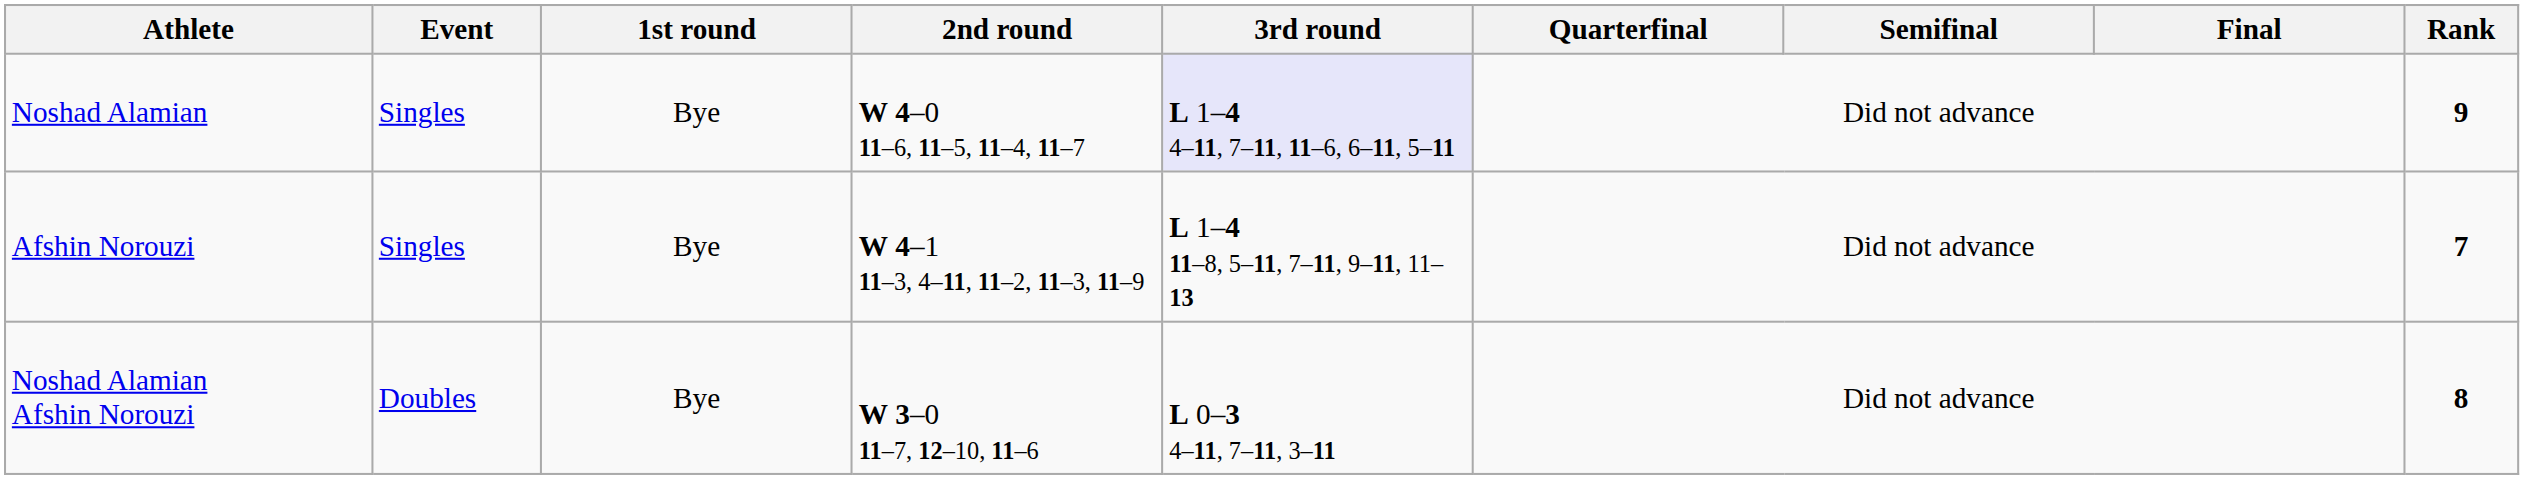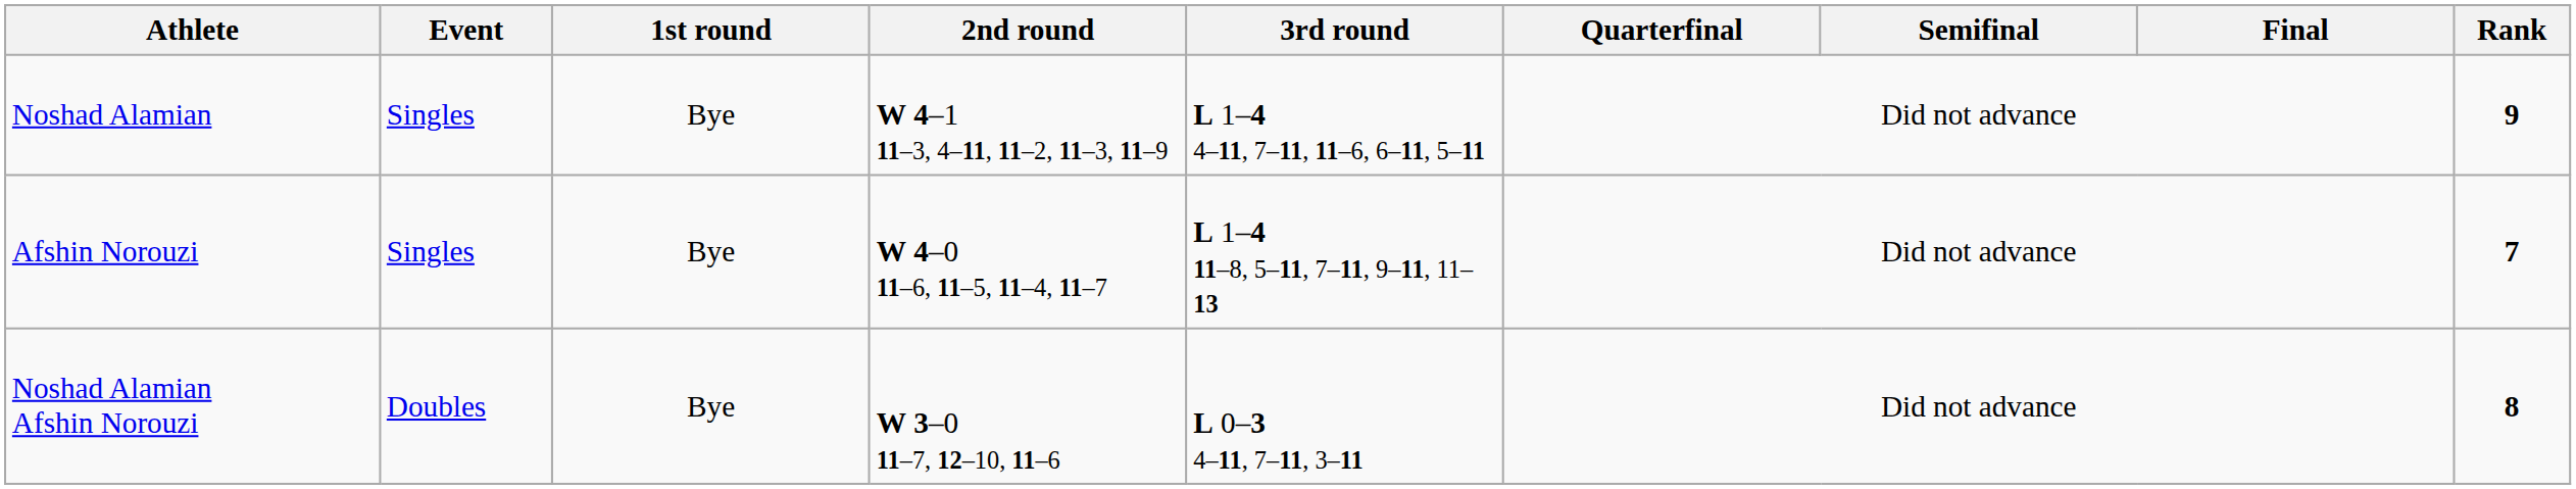 <table class="wikitable" width="98%" style="text-align:left; font-size:90%">
 <tr>
 <th width="13%">Athlete</th>
 <th width="6%">Event</th>
 <th width="11%">1st round</th>
 <th width="11%">2nd round</th>
 <th width="11%">3rd round</th>
 <th width="11%">Quarterfinal</th>
 <th width="11%">Semifinal</th>
 <th width="11%">Final</th>
 <th width="4%">Rank</th>
 </tr>
 <tr>
 <td><a href='#'>Noshad Alamian</a></td>
 <td><a href='#'>Singles</a></td>
 <td align=center>Bye</td>
-<td><br><strong>W</strong> <strong>4</strong>–0<br><small><strong>11</strong>–6, <strong>11</strong>–5, <strong>11</strong>–4, <strong>11</strong>–7</small></td>
-<td style="background: lavender;"><br><strong>L</strong> 1–<strong>4</strong><br><small>4–<strong>11</strong>, 7–<strong>11</strong>, <strong>11</strong>–6, 6–<strong>11</strong>, 5–<strong>11</strong></small></td>
+<td><br><strong>W</strong> <strong>4</strong>–1<br><small><strong>11</strong>–3, 4–<strong>11</strong>, <strong>11</strong>–2, <strong>11</strong>–3, <strong>11</strong>–9</small></td>
+<td><br><strong>L</strong> 1–<strong>4</strong><br><small>4–<strong>11</strong>, 7–<strong>11</strong>, <strong>11</strong>–6, 6–<strong>11</strong>, 5–<strong>11</strong></small></td>
 <td colspan=3 align=center>Did not advance</td>
 <td align="center"><strong>9</strong></td>
 </tr>
 <tr>
 <td><a href='#'>Afshin Norouzi</a></td>
 <td><a href='#'>Singles</a></td>
 <td align=center>Bye</td>
-<td><br><strong>W</strong> <strong>4</strong>–1<br><small><strong>11</strong>–3, 4–<strong>11</strong>, <strong>11</strong>–2, <strong>11</strong>–3, <strong>11</strong>–9</small></td>
+<td><br><strong>W</strong> <strong>4</strong>–0<br><small><strong>11</strong>–6, <strong>11</strong>–5, <strong>11</strong>–4, <strong>11</strong>–7</small></td>
 <td><br><strong>L</strong> 1–<strong>4</strong><br><small><strong>11</strong>–8, 5–<strong>11</strong>, 7–<strong>11</strong>, 9–<strong>11</strong>, 11–<strong>13</strong></small></td>
 <td colspan=3 align=center>Did not advance</td>
 <td align="center"><strong>7</strong></td>
 </tr>
 <tr>
 <td><a href='#'>Noshad Alamian</a><br><a href='#'>Afshin Norouzi</a></td>
 <td><a href='#'>Doubles</a></td>
 <td align=center>Bye</td>
 <td><br><br><strong>W</strong> <strong>3</strong>–0<br><small><strong>11</strong>–7, <strong>12</strong>–10, <strong>11</strong>–6</small></td>
 <td><br><br><strong>L</strong> 0–<strong>3</strong><br><small>4–<strong>11</strong>, 7–<strong>11</strong>, 3–<strong>11</strong></small></td>
 <td colspan=3 align=center>Did not advance</td>
 <td align="center"><strong>8</strong></td>
 </tr>
 </table>
